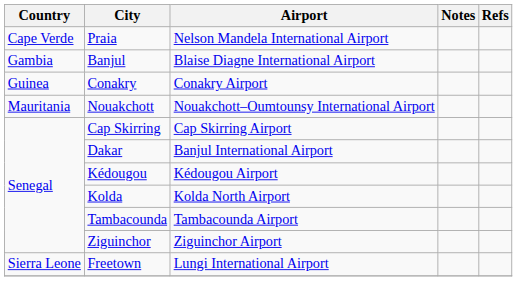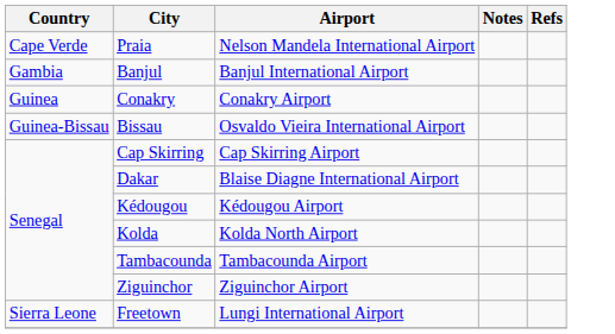 <table class="wikitable sortable">
 <tr>
 <th>Country</th>
 <th>City</th>
 <th>Airport</th>
 <th>Notes</th>
 <th>Refs</th>
 </tr>
 <tr>
 <td><a href='#'>Cape Verde</a></td>
 <td><a href='#'>Praia</a></td>
 <td><a href='#'>Nelson Mandela International Airport</a></td>
 <td></td>
 <td align=center></td>
 </tr>
 <tr>
 <td><a href='#'>Gambia</a></td>
 <td><a href='#'>Banjul</a></td>
-<td><a href='#'>Blaise Diagne International Airport</a></td>
+<td><a href='#'>Banjul International Airport</a></td>
 <td></td>
 <td align=center></td>
 </tr>
 <tr>
 <td><a href='#'>Guinea</a></td>
 <td><a href='#'>Conakry</a></td>
 <td><a href='#'>Conakry Airport</a></td>
 <td></td>
 <td align=center></td>
 </tr>
 <tr>
-<td><a href='#'>Mauritania</a></td>
-<td><a href='#'>Nouakchott</a></td>
-<td><a href='#'>Nouakchott–Oumtounsy International Airport</a></td>
+<td><a href='#'>Guinea-Bissau</a></td>
+<td><a href='#'>Bissau</a></td>
+<td><a href='#'>Osvaldo Vieira International Airport</a></td>
+<td align=center></td>
 <td></td>
-<td align=center></td>
 </tr>
 <tr>
 <td rowspan="6"><a href='#'>Senegal</a></td>
 <td><a href='#'>Cap Skirring</a></td>
 <td><a href='#'>Cap Skirring Airport</a></td>
 <td></td>
 <td align=center></td>
 </tr>
 <tr>
 <td><a href='#'>Dakar</a></td>
-<td><a href='#'>Banjul International Airport</a></td>
+<td><a href='#'>Blaise Diagne International Airport</a></td>
 <td></td>
 <td align=center></td>
 </tr>
 <tr>
 <td><a href='#'>Kédougou</a></td>
 <td><a href='#'>Kédougou Airport</a></td>
 <td></td>
 <td></td>
 </tr>
 <tr>
 <td><a href='#'>Kolda</a></td>
 <td><a href='#'>Kolda North Airport</a></td>
 <td align=center></td>
 <td></td>
 </tr>
 <tr>
 <td><a href='#'>Tambacounda</a></td>
 <td><a href='#'>Tambacounda Airport</a></td>
 <td></td>
 <td align=center></td>
 </tr>
 <tr>
 <td><a href='#'>Ziguinchor</a></td>
 <td><a href='#'>Ziguinchor Airport</a></td>
 <td align=center></td>
 <td></td>
 </tr>
 <tr>
 <td><a href='#'>Sierra Leone</a></td>
 <td><a href='#'>Freetown</a></td>
 <td><a href='#'>Lungi International Airport</a></td>
 <td></td>
 <td align=center></td>
 </tr>
 <tr>
 </tr>
 </table>
